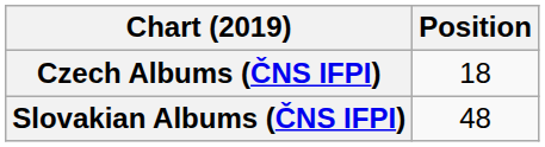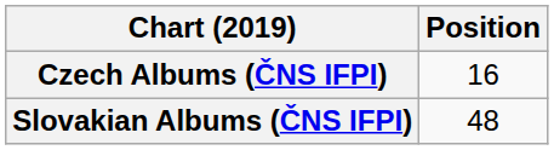 <table class="wikitable sortable plainrowheaders" style="text-align:center">
 <tr>
 <th scope="col">Chart (2019)</th>
 <th scope="col">Position</th>
 </tr>
 <tr>
 <th scope="row">Czech Albums (<a href='#'>ČNS IFPI</a>)</th>
-<td>18</td>
+<td>16</td>
 </tr>
 <tr>
 <th scope="row">Slovakian Albums (<a href='#'>ČNS IFPI</a>)</th>
 <td>48</td>
 </tr>
 </table>
